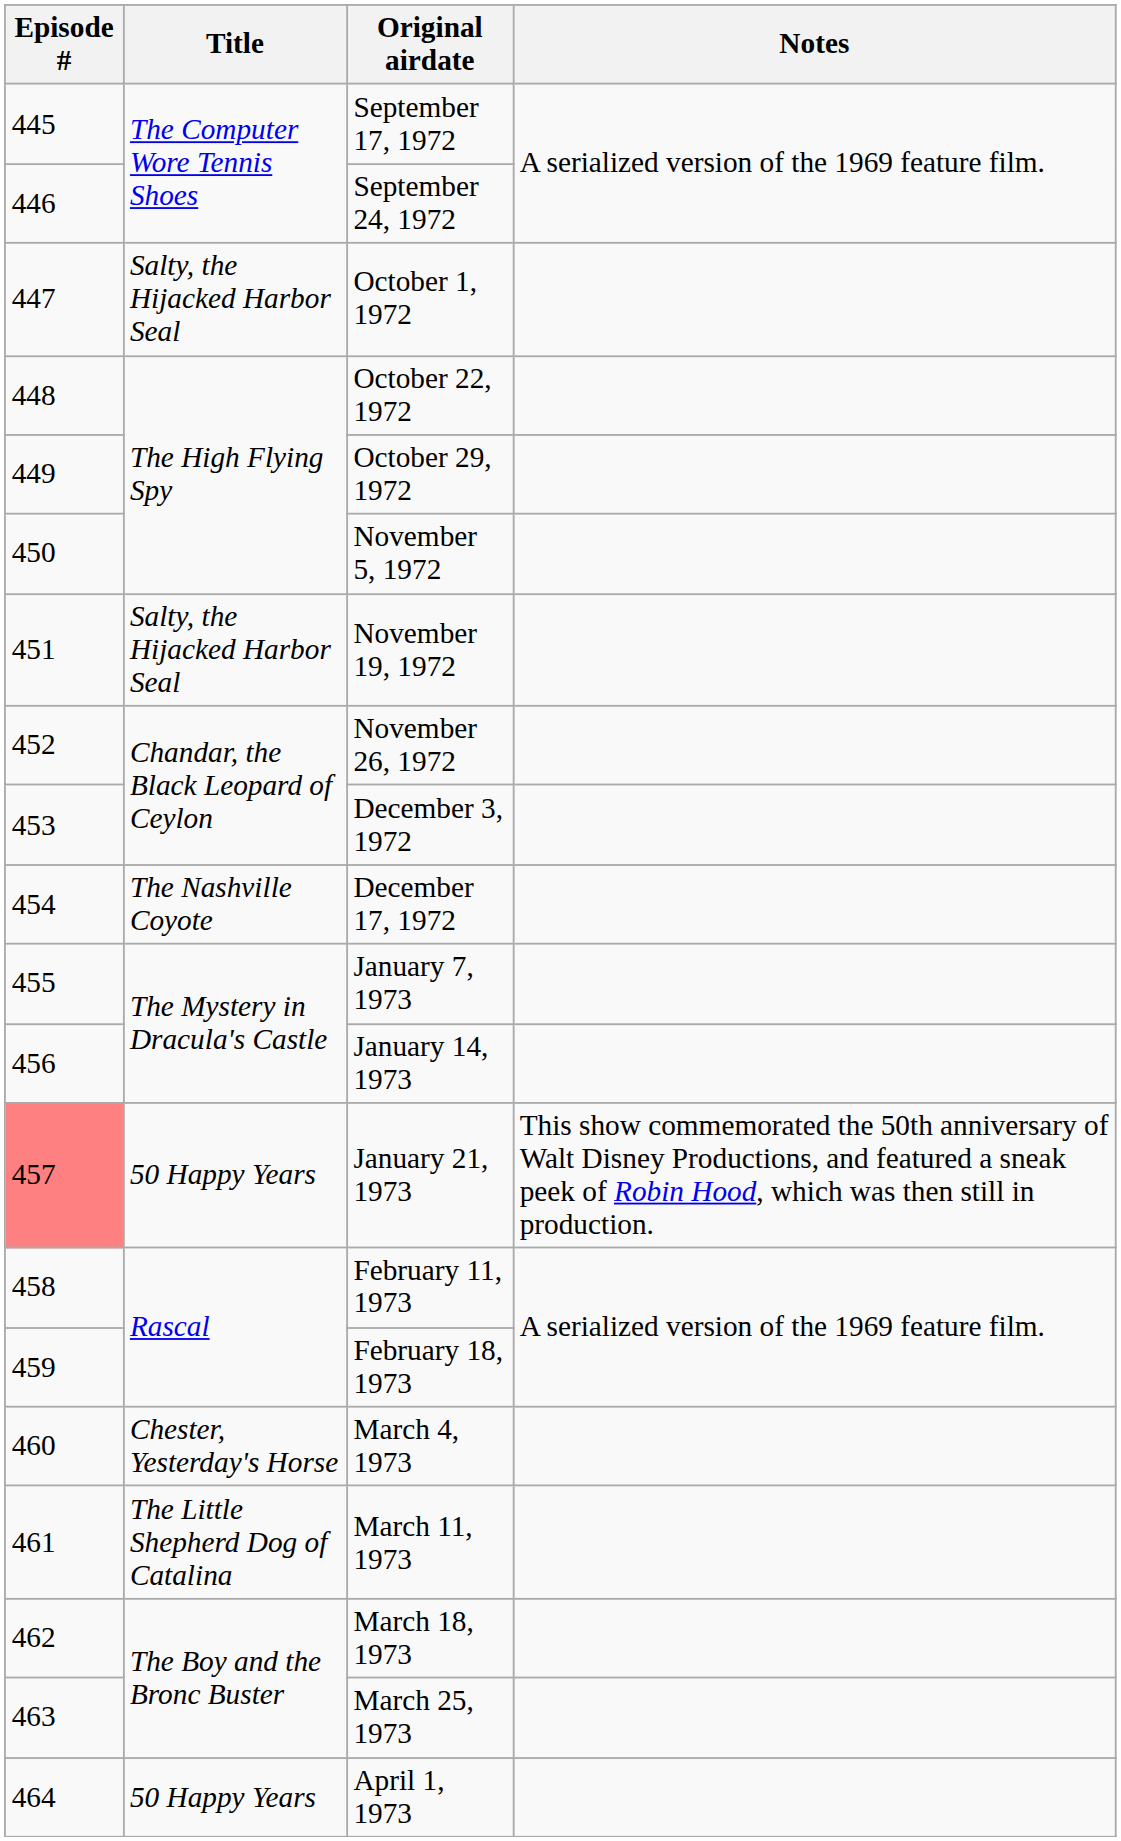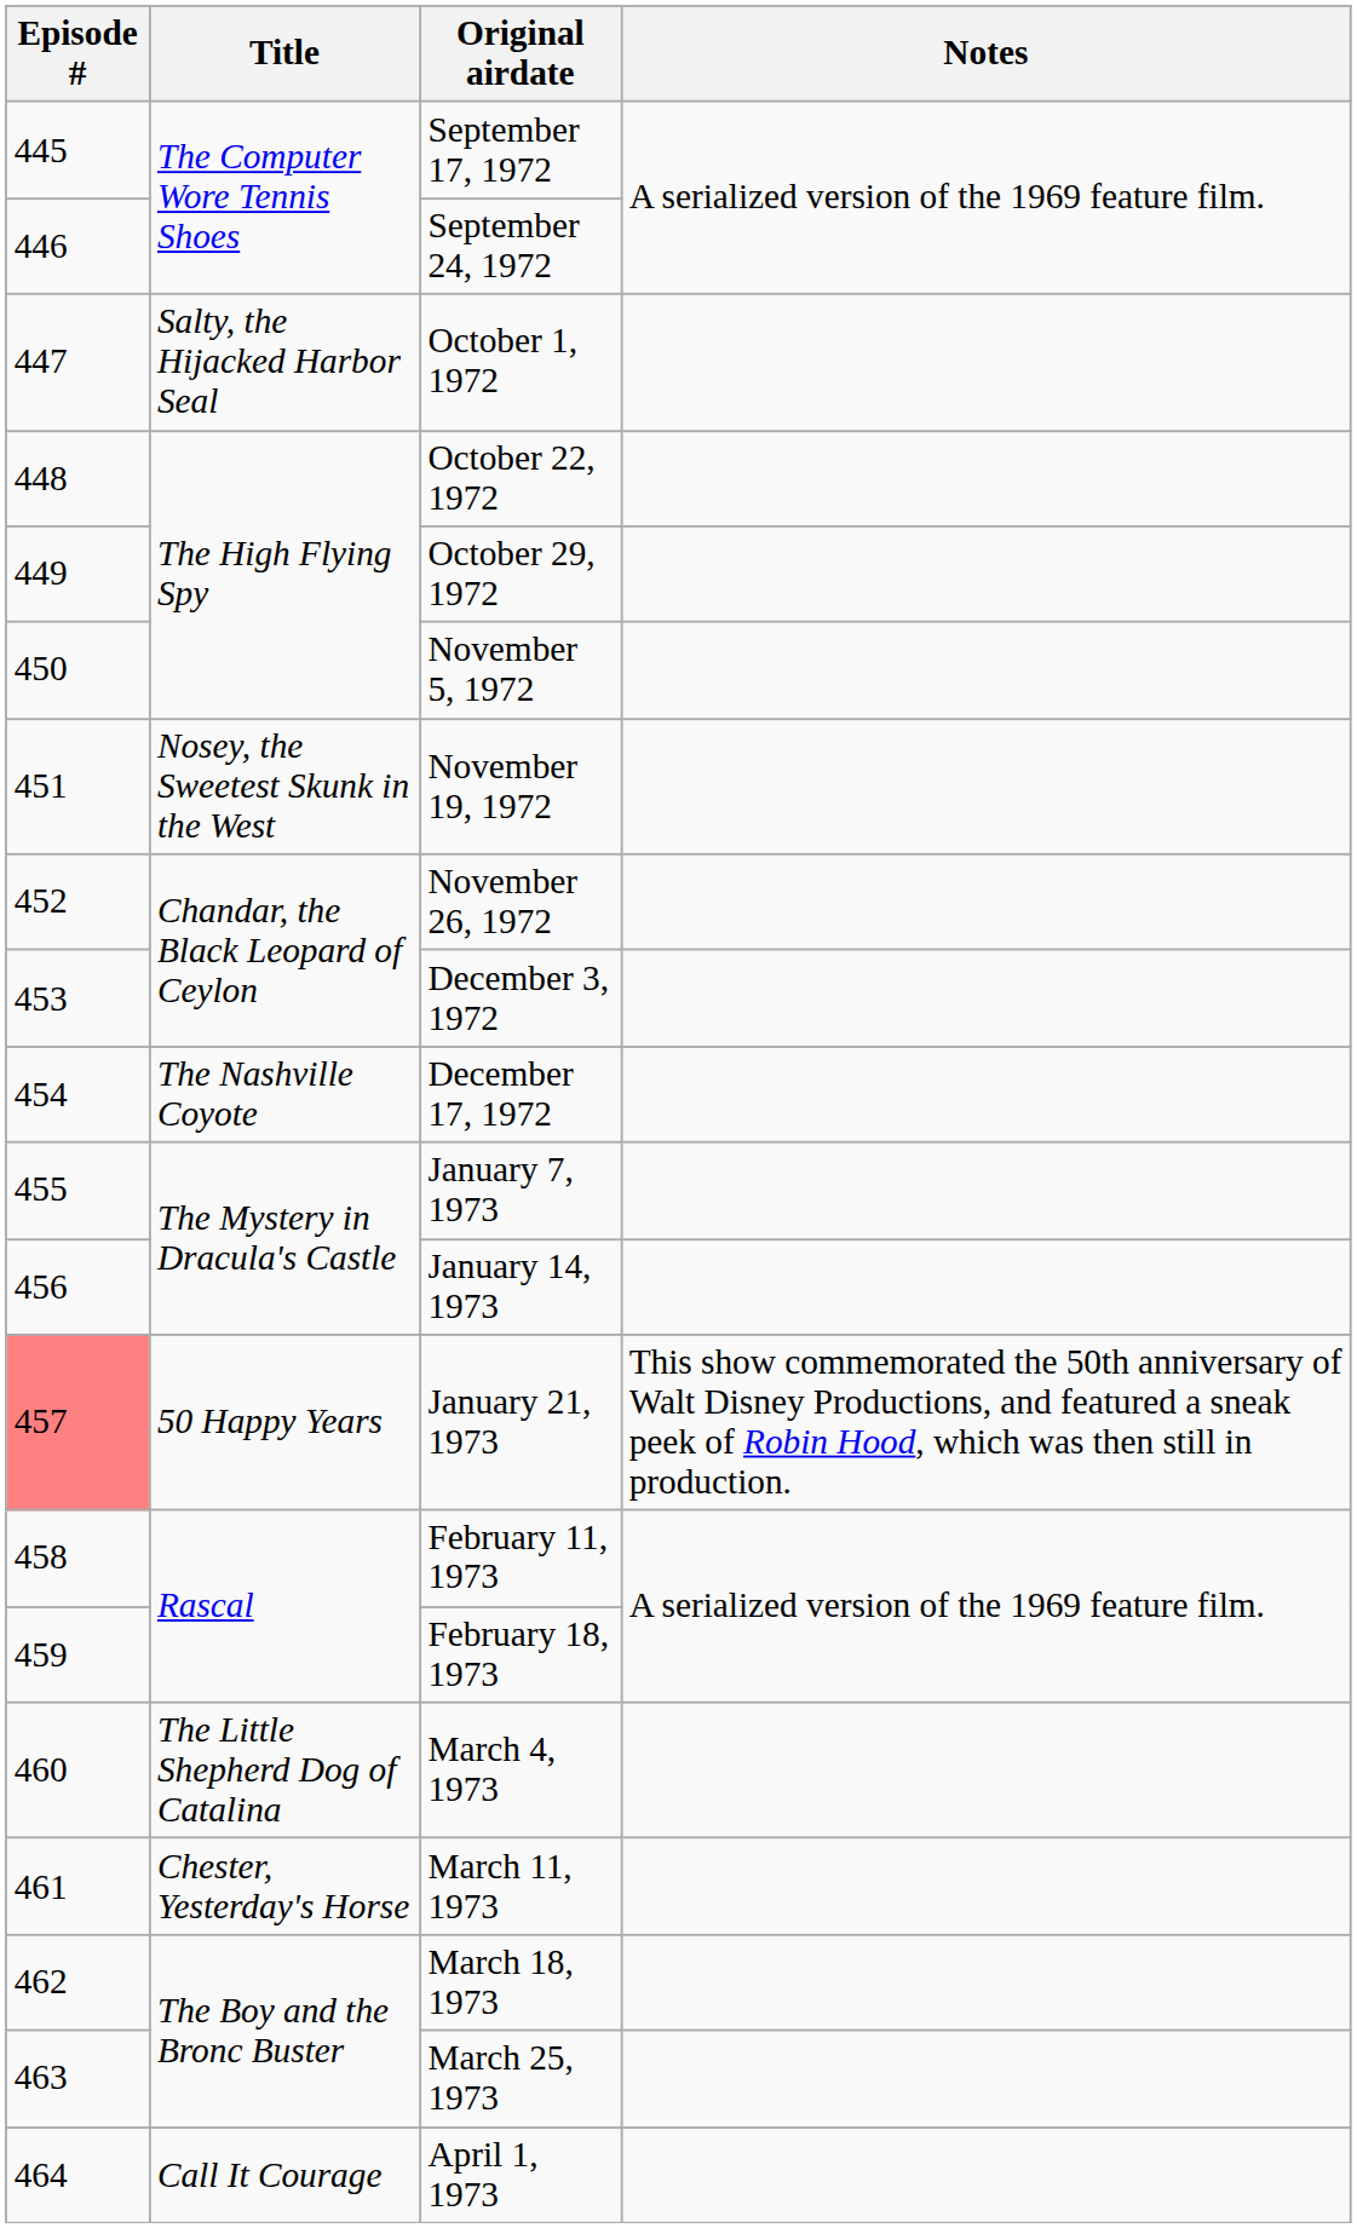 <table class="wikitable sortable">
 <tr>
 <th>Episode #</th>
 <th>Title</th>
 <th>Original airdate</th>
 <th>Notes</th>
 </tr>
 <tr>
 <td>445</td>
 <td rowspan="2"><em><a href='#'>The Computer Wore Tennis Shoes</a></em></td>
 <td>September 17, 1972</td>
 <td rowspan="2">A serialized version of the 1969 feature film.</td>
 </tr>
 <tr>
 <td>446</td>
 <td>September 24, 1972</td>
 </tr>
 <tr>
 <td>447</td>
 <td><em>Salty, the Hijacked Harbor Seal</em></td>
 <td>October 1, 1972</td>
 <td></td>
 </tr>
 <tr>
 <td>448</td>
 <td rowspan="3"><em>The High Flying Spy</em></td>
 <td>October 22, 1972</td>
 <td></td>
 </tr>
 <tr>
 <td>449</td>
 <td>October 29, 1972</td>
 <td></td>
 </tr>
 <tr>
 <td>450</td>
 <td>November 5, 1972</td>
 <td></td>
 </tr>
 <tr>
 <td>451</td>
-<td><em>Salty, the Hijacked Harbor Seal</em></td>
+<td><em>Nosey, the Sweetest Skunk in the West</em></td>
 <td>November 19, 1972</td>
 <td></td>
 </tr>
 <tr>
 <td>452</td>
 <td rowspan="2"><em>Chandar, the Black Leopard of Ceylon</em></td>
 <td>November 26, 1972</td>
 <td></td>
 </tr>
 <tr>
 <td>453</td>
 <td>December 3, 1972</td>
 <td></td>
 </tr>
 <tr>
 <td>454</td>
 <td><em>The Nashville Coyote</em></td>
 <td>December 17, 1972</td>
 <td></td>
 </tr>
 <tr>
 <td>455</td>
 <td rowspan="2"><em>The Mystery in Dracula's Castle</em></td>
 <td>January 7, 1973</td>
 <td></td>
 </tr>
 <tr>
 <td>456</td>
 <td>January 14, 1973</td>
 <td></td>
 </tr>
 <tr>
 <td style="background:#ff8080;">457</td>
 <td><em>50 Happy Years</em></td>
 <td>January 21, 1973</td>
 <td>This show commemorated the 50th anniversary of Walt Disney Productions, and featured a sneak peek of <em><a href='#'>Robin Hood</a></em>, which was then still in production.</td>
 </tr>
 <tr>
 <td>458</td>
 <td rowspan="2"><em><a href='#'>Rascal</a></em></td>
 <td>February 11, 1973</td>
 <td rowspan="2">A serialized version of the 1969 feature film.</td>
 </tr>
 <tr>
 <td>459</td>
 <td>February 18, 1973</td>
 </tr>
 <tr>
 <td>460</td>
-<td><em>Chester, Yesterday's Horse</em></td>
+<td><em>The Little Shepherd Dog of Catalina</em></td>
 <td>March 4, 1973</td>
 <td></td>
 </tr>
 <tr>
 <td>461</td>
-<td><em>The Little Shepherd Dog of Catalina</em></td>
+<td><em>Chester, Yesterday's Horse</em></td>
 <td>March 11, 1973</td>
 <td></td>
 </tr>
 <tr>
 <td>462</td>
 <td rowspan="2"><em>The Boy and the Bronc Buster</em></td>
 <td>March 18, 1973</td>
 <td></td>
 </tr>
 <tr>
 <td>463</td>
 <td>March 25, 1973</td>
 <td></td>
 </tr>
 <tr>
 <td>464</td>
-<td><em>50 Happy Years</em></td>
+<td><em>Call It Courage</em></td>
 <td>April 1, 1973</td>
 <td></td>
 </tr>
 </table>
